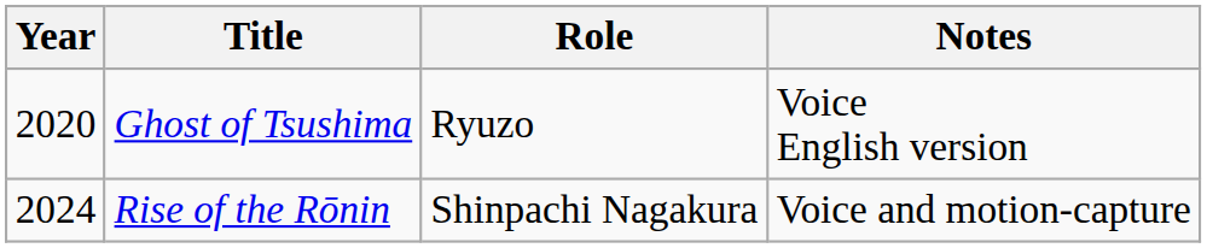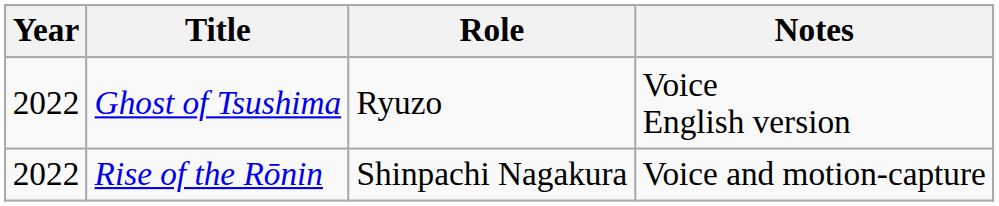 <table class="wikitable sortable">
 <tr>
 <th>Year</th>
 <th>Title</th>
 <th>Role</th>
 <th>Notes</th>
 </tr>
 <tr>
-<td>2020</td>
+<td>2022</td>
 <td><em><a href='#'>Ghost of Tsushima</a></em></td>
 <td>Ryuzo</td>
 <td>Voice<br>English version</td>
 </tr>
 <tr>
-<td>2024</td>
+<td>2022</td>
 <td><em><a href='#'>Rise of the Rōnin</a></em></td>
 <td>Shinpachi Nagakura</td>
 <td>Voice and motion-capture</td>
 </tr>
 </table>
